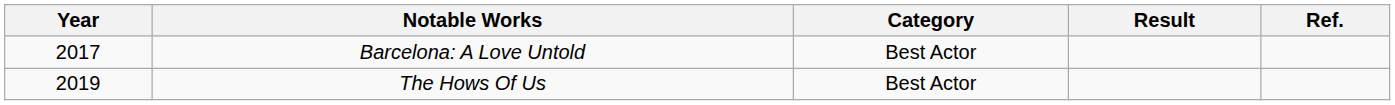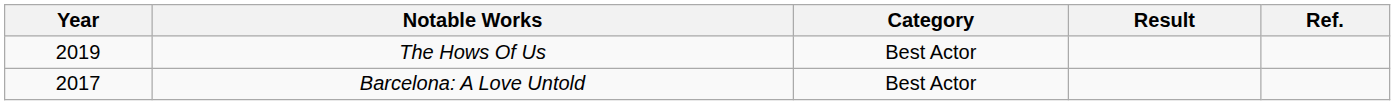 <table class="wikitable" style="text-align:center" width=70%>
 <tr>
 <th>Year</th>
 <th>Notable Works</th>
 <th>Category</th>
 <th>Result</th>
 <th>Ref.</th>
 </tr>
 <tr>
+<td>2019</td>
+<td><em>The Hows Of Us</em></td>
+<td>Best Actor</td>
+<td></td>
+<td></td>
+</tr>
+<tr>
 <td>2017</td>
 <td><em>Barcelona: A Love Untold</em></td>
 <td>Best Actor</td>
 <td></td>
 <td></td>
 </tr>
-<tr>
-<td>2019</td>
-<td><em>The Hows Of Us</em></td>
-<td>Best Actor</td>
-<td></td>
-<td></td>
-</tr>
 </table>
